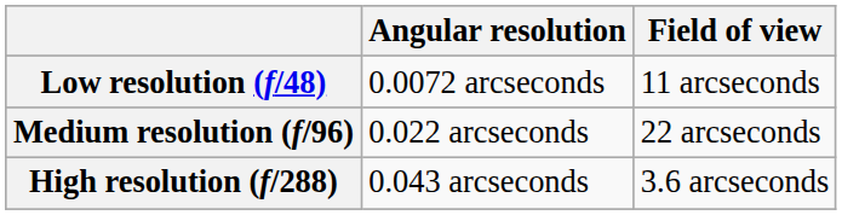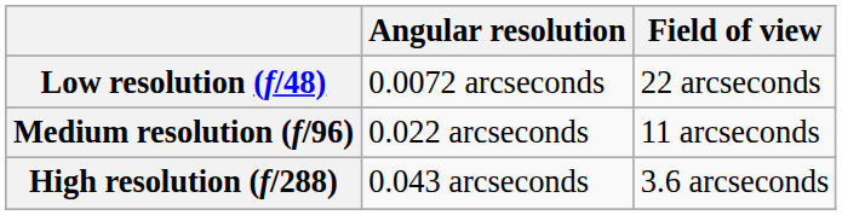 <table class="wikitable">
 <tr>
 <th></th>
 <th>Angular resolution</th>
 <th>Field of view</th>
 </tr>
 <tr>
 <th>Low resolution <a href='#'>(<em>f</em>/48)</a></th>
 <td>0.0072 arcseconds</td>
-<td>11 arcseconds</td>
+<td>22 arcseconds</td>
 </tr>
 <tr>
 <th>Medium resolution (<em>f</em>/96)</th>
 <td>0.022 arcseconds</td>
-<td>22 arcseconds</td>
+<td>11 arcseconds</td>
 </tr>
 <tr>
 <th>High resolution (<em>f</em>/288)</th>
 <td>0.043 arcseconds</td>
 <td>3.6 arcseconds</td>
 </tr>
 </table>
